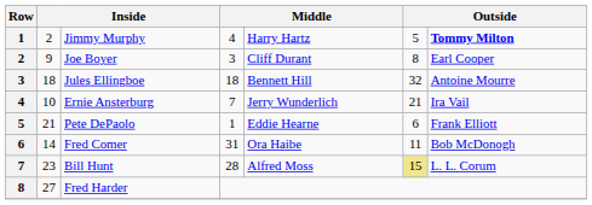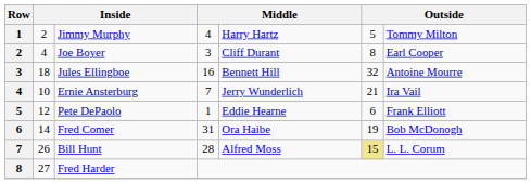 <table class="wikitable" style="font-size: 90%;">
 <tr>
 <th>Row</th>
 <th colspan=2 width="195">Inside</th>
 <th colspan=2 width="195">Middle</th>
 <th colspan=2 width="195">Outside</th>
 </tr>
 <tr>
 <th>1</th>
 <td align="center" width="20">2</td>
 <td>  <a href='#'>Jimmy Murphy</a> </td>
 <td align="center" width="20">4</td>
 <td>  <a href='#'>Harry Hartz</a></td>
 <td align="center" width="20">5</td>
-<td><strong> <a href='#'>Tommy Milton</a> </strong></td>
+<td> <a href='#'>Tommy Milton</a> </td>
 </tr>
 <tr>
 <th>2</th>
-<td align="center" width="20">9</td>
+<td align="center" width="20">4</td>
 <td> <a href='#'>Joe Boyer</a></td>
 <td align="center" width="20">3</td>
 <td> <a href='#'>Cliff Durant</a></td>
 <td align="center" width="20">8</td>
 <td> <a href='#'>Earl Cooper</a></td>
 </tr>
 <tr>
 <th>3</th>
 <td align="center" width="20">18</td>
 <td> <a href='#'>Jules Ellingboe</a></td>
-<td align="center" width="20">18</td>
+<td align="center" width="20">16</td>
 <td> <a href='#'>Bennett Hill</a></td>
 <td align="center" width="20">32</td>
 <td> <a href='#'>Antoine Mourre</a> </td>
 </tr>
 <tr>
 <th>4</th>
 <td align="center" width="20">10</td>
 <td> <a href='#'>Ernie Ansterburg</a> </td>
 <td align="center" width="20">7</td>
 <td> <a href='#'>Jerry Wunderlich</a></td>
 <td align="center" width="20">21</td>
 <td> <a href='#'>Ira Vail</a></td>
 </tr>
 <tr>
 <th>5</th>
-<td align="center" width="20">21</td>
+<td align="center" width="20">12</td>
 <td> <a href='#'>Pete DePaolo</a></td>
 <td align="center" width="20">1</td>
 <td> <a href='#'>Eddie Hearne</a></td>
 <td align="center" width="20">6</td>
 <td> <a href='#'>Frank Elliott</a></td>
 </tr>
 <tr>
 <th>6</th>
 <td align="center" width="20">14</td>
 <td> <a href='#'>Fred Comer</a> </td>
 <td align="center" width="20">31</td>
 <td> <a href='#'>Ora Haibe</a></td>
-<td align="center" width="20">11</td>
+<td align="center" width="20">19</td>
 <td> <a href='#'>Bob McDonogh</a> </td>
 </tr>
 <tr>
 <th>7</th>
-<td align="center" width="20">23</td>
+<td align="center" width="20">26</td>
 <td> <a href='#'>Bill Hunt</a> </td>
 <td align="center" width="20">28</td>
 <td> <a href='#'>Alfred Moss</a> </td>
 <td align="center" width="20" style="background: khaki;">15</td>
 <td> <a href='#'>L. L. Corum</a></td>
 </tr>
 <tr>
 <th>8</th>
 <td align="center" width="20">27</td>
 <td> <a href='#'>Fred Harder</a> </td>
 <td colspan="4"></td>
 </tr>
 <tr>
 </tr>
 </table>
